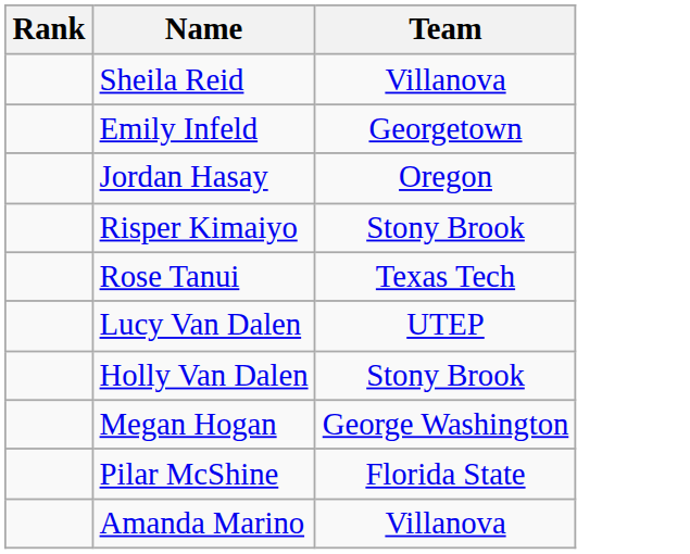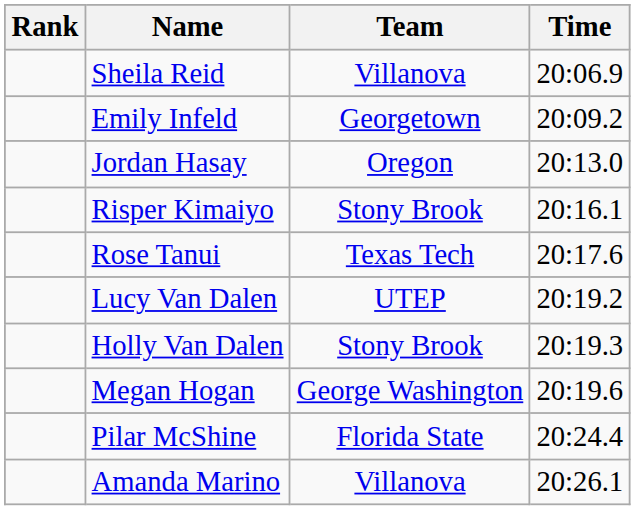 <table class="wikitable sortable" style="text-align:center">
 <tr>
 <th>Rank</th>
 <th>Name</th>
 <th>Team</th>
+<th>Time</th>
 </tr>
 <tr>
 <td></td>
 <td align=left> <a href='#'>Sheila Reid</a></td>
 <td><a href='#'>Villanova</a></td>
+<td>20:06.9</td>
 </tr>
 <tr>
 <td></td>
 <td align=left> <a href='#'>Emily Infeld</a></td>
 <td><a href='#'>Georgetown</a></td>
+<td>20:09.2</td>
 </tr>
 <tr>
 <td></td>
 <td align=left> <a href='#'>Jordan Hasay</a></td>
 <td><a href='#'>Oregon</a></td>
+<td>20:13.0</td>
 </tr>
 <tr>
 <td></td>
 <td align=left> <a href='#'>Risper Kimaiyo</a></td>
 <td><a href='#'>Stony Brook</a></td>
+<td>20:16.1</td>
 </tr>
 <tr>
 <td></td>
 <td align=left> <a href='#'>Rose Tanui</a></td>
 <td><a href='#'>Texas Tech</a></td>
+<td>20:17.6</td>
 </tr>
 <tr>
 <td></td>
 <td align=left> <a href='#'>Lucy Van Dalen</a></td>
 <td><a href='#'>UTEP</a></td>
+<td>20:19.2</td>
 </tr>
 <tr>
 <td></td>
 <td align=left> <a href='#'>Holly Van Dalen</a></td>
 <td><a href='#'>Stony Brook</a></td>
+<td>20:19.3</td>
 </tr>
 <tr>
 <td></td>
 <td align=left> <a href='#'>Megan Hogan</a></td>
 <td><a href='#'>George Washington</a></td>
+<td>20:19.6</td>
 </tr>
 <tr>
 <td></td>
 <td align=left> <a href='#'>Pilar McShine</a></td>
 <td><a href='#'>Florida State</a></td>
+<td>20:24.4</td>
 </tr>
 <tr>
 <td></td>
 <td align=left> <a href='#'>Amanda Marino</a></td>
 <td><a href='#'>Villanova</a></td>
+<td>20:26.1</td>
 </tr>
 </table>
